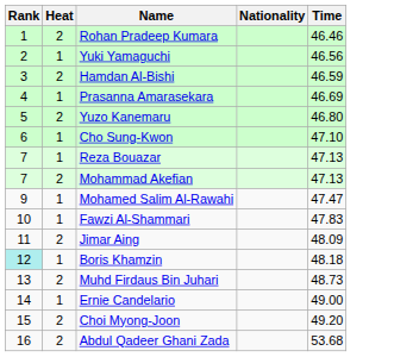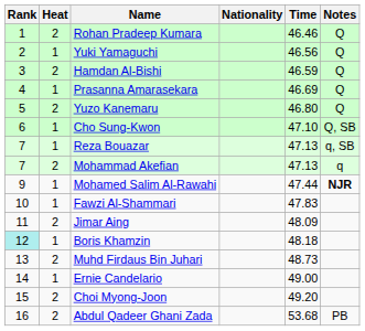 <table class="wikitable sortable" style="text-align:center; font-size:95%">
 <tr>
 <th>Rank</th>
 <th>Heat</th>
 <th>Name</th>
 <th>Nationality</th>
 <th>Time</th>
+<th>Notes</th>
 </tr>
 <tr bgcolor=ccffcc>
 <td>1</td>
 <td>2</td>
 <td align=left><a href='#'>Rohan Pradeep Kumara</a></td>
 <td align=left></td>
 <td>46.46</td>
+<td>Q</td>
 </tr>
 <tr bgcolor=ccffcc>
 <td>2</td>
 <td>1</td>
 <td align=left><a href='#'>Yuki Yamaguchi</a></td>
 <td align=left></td>
 <td>46.56</td>
+<td>Q</td>
 </tr>
 <tr bgcolor=ccffcc>
 <td>3</td>
 <td>2</td>
 <td align=left><a href='#'>Hamdan Al-Bishi</a></td>
 <td align=left></td>
 <td>46.59</td>
+<td>Q</td>
 </tr>
 <tr bgcolor=ccffcc>
 <td>4</td>
 <td>1</td>
 <td align=left><a href='#'>Prasanna Amarasekara</a></td>
 <td align=left></td>
 <td>46.69</td>
+<td>Q</td>
 </tr>
 <tr bgcolor=ccffcc>
 <td>5</td>
 <td>2</td>
 <td align=left><a href='#'>Yuzo Kanemaru</a></td>
 <td align=left></td>
 <td>46.80</td>
+<td>Q</td>
 </tr>
 <tr bgcolor=ccffcc>
 <td>6</td>
 <td>1</td>
 <td align=left><a href='#'>Cho Sung-Kwon</a></td>
 <td align=left></td>
 <td>47.10</td>
+<td>Q, SB</td>
 </tr>
 <tr bgcolor=ddffdd>
 <td>7</td>
 <td>1</td>
 <td align=left><a href='#'>Reza Bouazar</a></td>
 <td align=left></td>
 <td>47.13</td>
+<td>q, SB</td>
 </tr>
 <tr bgcolor=ddffdd>
 <td>7</td>
 <td>2</td>
 <td align=left><a href='#'>Mohammad Akefian</a></td>
 <td align=left></td>
 <td>47.13</td>
+<td>q</td>
 </tr>
 <tr>
 <td>9</td>
 <td>1</td>
 <td align=left><a href='#'>Mohamed Salim Al-Rawahi</a></td>
 <td align=left></td>
-<td>47.47</td>
+<td>47.44</td>
+<td><strong>NJR</strong></td>
 </tr>
 <tr>
 <td>10</td>
 <td>1</td>
 <td align=left><a href='#'>Fawzi Al-Shammari</a></td>
 <td align=left></td>
 <td>47.83</td>
+<td></td>
 </tr>
 <tr>
 <td>11</td>
 <td>2</td>
 <td align=left><a href='#'>Jimar Aing</a></td>
 <td align=left></td>
 <td>48.09</td>
+<td></td>
 </tr>
 <tr>
 <td style="background: paleturquoise;">12</td>
 <td>1</td>
 <td align=left><a href='#'>Boris Khamzin</a></td>
 <td align=left></td>
 <td>48.18</td>
+<td></td>
 </tr>
 <tr>
 <td>13</td>
 <td>2</td>
 <td align=left><a href='#'>Muhd Firdaus Bin Juhari</a></td>
 <td align=left></td>
 <td>48.73</td>
+<td></td>
 </tr>
 <tr>
 <td>14</td>
 <td>1</td>
 <td align=left><a href='#'>Ernie Candelario</a></td>
 <td align=left></td>
 <td>49.00</td>
+<td></td>
 </tr>
 <tr>
 <td>15</td>
 <td>2</td>
 <td align=left><a href='#'>Choi Myong-Joon</a></td>
 <td align=left></td>
 <td>49.20</td>
+<td></td>
 </tr>
 <tr>
 <td>16</td>
 <td>2</td>
 <td align=left><a href='#'>Abdul Qadeer Ghani Zada</a></td>
 <td align=left></td>
 <td>53.68</td>
+<td>PB</td>
 </tr>
 </table>
